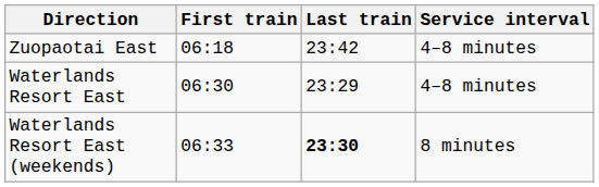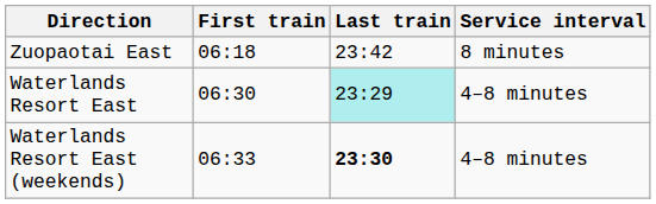 <table class="wikitable">
 <tr>
 <th style="width:120px">Direction</th>
 <th>First train</th>
 <th>Last train</th>
 <th>Service interval</th>
 </tr>
 <tr>
 <td>Zuopaotai East</td>
 <td>06:18</td>
 <td>23:42</td>
-<td>4–8 minutes</td>
+<td>8 minutes</td>
 </tr>
 <tr>
 <td>Waterlands Resort East</td>
 <td>06:30</td>
-<td>23:29</td>
+<td style="background: paleturquoise;">23:29</td>
 <td>4–8 minutes</td>
 </tr>
 <tr>
 <td>Waterlands Resort East (weekends)</td>
 <td>06:33</td>
 <td><strong>23:30</strong></td>
-<td>8 minutes</td>
+<td>4–8 minutes</td>
 </tr>
 </table>
